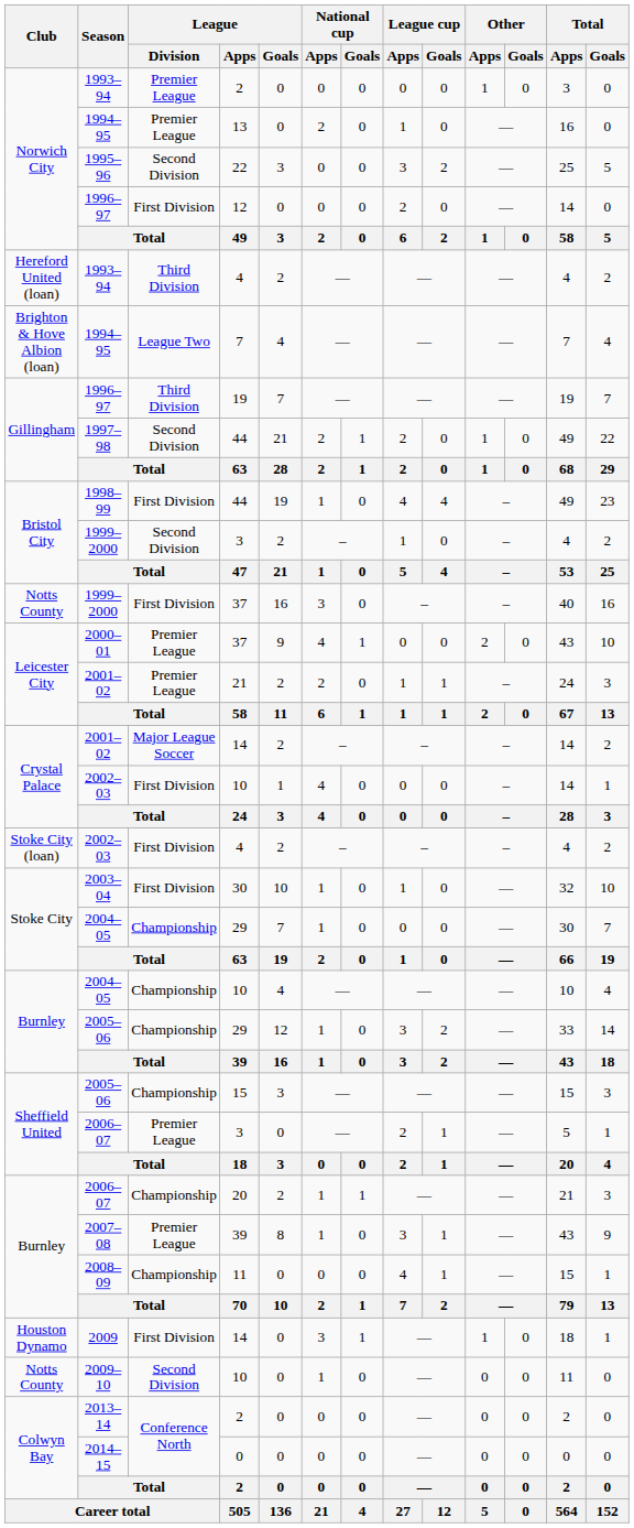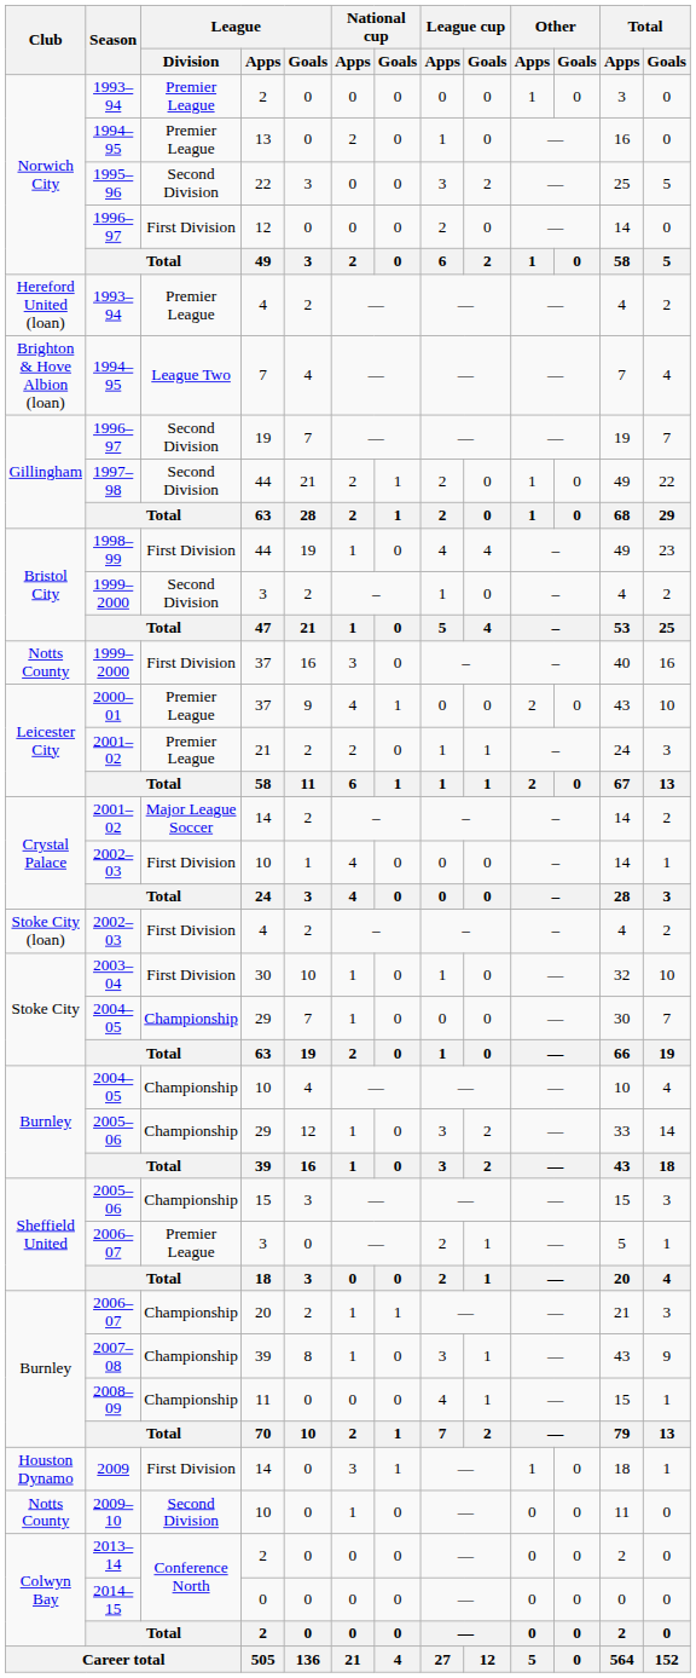 <table class="wikitable" style="text-align:center">
 <tr>
 <th rowspan="2">Club</th>
 <th rowspan="2">Season</th>
 <th colspan="3">League</th>
 <th colspan="2">National cup</th>
 <th colspan="2">League cup</th>
 <th colspan="2">Other</th>
 <th colspan="2">Total</th>
 </tr>
 <tr>
 <th>Division</th>
 <th>Apps</th>
 <th>Goals</th>
 <th>Apps</th>
 <th>Goals</th>
 <th>Apps</th>
 <th>Goals</th>
 <th>Apps</th>
 <th>Goals</th>
 <th>Apps</th>
 <th>Goals</th>
 </tr>
 <tr>
 <td rowspan="5"><a href='#'>Norwich City</a></td>
 <td><a href='#'>1993–94</a></td>
 <td><a href='#'>Premier League</a></td>
 <td>2</td>
 <td>0</td>
 <td>0</td>
 <td>0</td>
 <td>0</td>
 <td>0</td>
 <td>1</td>
 <td>0</td>
 <td>3</td>
 <td>0</td>
 </tr>
 <tr>
 <td><a href='#'>1994–95</a></td>
 <td>Premier League</td>
 <td>13</td>
 <td>0</td>
 <td>2</td>
 <td>0</td>
 <td>1</td>
 <td>0</td>
 <td colspan="2">―</td>
 <td>16</td>
 <td>0</td>
 </tr>
 <tr>
 <td><a href='#'>1995–96</a></td>
 <td>Second Division</td>
 <td>22</td>
 <td>3</td>
 <td>0</td>
 <td>0</td>
 <td>3</td>
 <td>2</td>
 <td colspan="2">―</td>
 <td>25</td>
 <td>5</td>
 </tr>
 <tr>
 <td><a href='#'>1996–97</a></td>
 <td>First Division</td>
 <td>12</td>
 <td>0</td>
 <td>0</td>
 <td>0</td>
 <td>2</td>
 <td>0</td>
 <td colspan="2">―</td>
 <td>14</td>
 <td>0</td>
 </tr>
 <tr>
 <th colspan="2">Total</th>
 <th>49</th>
 <th>3</th>
 <th>2</th>
 <th>0</th>
 <th>6</th>
 <th>2</th>
 <th>1</th>
 <th>0</th>
 <th>58</th>
 <th>5</th>
 </tr>
 <tr>
 <td><a href='#'>Hereford United</a> (loan)</td>
 <td><a href='#'>1993–94</a></td>
-<td><a href='#'>Third Division</a></td>
+<td>Premier League</td>
 <td>4</td>
 <td>2</td>
 <td colspan="2">―</td>
 <td colspan="2">―</td>
 <td colspan="2">―</td>
 <td>4</td>
 <td>2</td>
 </tr>
 <tr>
 <td><a href='#'>Brighton & Hove Albion</a> (loan)</td>
 <td><a href='#'>1994–95</a></td>
 <td><a href='#'>League Two</a></td>
 <td>7</td>
 <td>4</td>
 <td colspan="2">―</td>
 <td colspan="2">―</td>
 <td colspan="2">―</td>
 <td>7</td>
 <td>4</td>
 </tr>
 <tr>
 <td rowspan="3"><a href='#'>Gillingham</a></td>
 <td><a href='#'>1996–97</a></td>
-<td><a href='#'>Third Division</a></td>
+<td>Second Division</td>
 <td>19</td>
 <td>7</td>
 <td colspan="2">―</td>
 <td colspan="2">―</td>
 <td colspan="2">―</td>
 <td>19</td>
 <td>7</td>
 </tr>
 <tr>
 <td><a href='#'>1997–98</a></td>
 <td>Second Division</td>
 <td>44</td>
 <td>21</td>
 <td>2</td>
 <td>1</td>
 <td>2</td>
 <td>0</td>
 <td>1</td>
 <td>0</td>
 <td>49</td>
 <td>22</td>
 </tr>
 <tr>
 <th colspan="2">Total</th>
 <th>63</th>
 <th>28</th>
 <th>2</th>
 <th>1</th>
 <th>2</th>
 <th>0</th>
 <th>1</th>
 <th>0</th>
 <th>68</th>
 <th>29</th>
 </tr>
 <tr>
 <td rowspan="3"><a href='#'>Bristol City</a></td>
 <td><a href='#'>1998–99</a></td>
 <td>First Division</td>
 <td>44</td>
 <td>19</td>
 <td>1</td>
 <td>0</td>
 <td>4</td>
 <td>4</td>
 <td colspan="2">–</td>
 <td>49</td>
 <td>23</td>
 </tr>
 <tr>
 <td><a href='#'>1999–2000</a></td>
 <td>Second Division</td>
 <td>3</td>
 <td>2</td>
 <td colspan="2">–</td>
 <td>1</td>
 <td>0</td>
 <td colspan="2">–</td>
 <td>4</td>
 <td>2</td>
 </tr>
 <tr>
 <th colspan="2">Total</th>
 <th>47</th>
 <th>21</th>
 <th>1</th>
 <th>0</th>
 <th>5</th>
 <th>4</th>
 <th colspan="2">–</th>
 <th>53</th>
 <th>25</th>
 </tr>
 <tr>
 <td><a href='#'>Notts County</a></td>
 <td><a href='#'>1999–2000</a></td>
 <td>First Division</td>
 <td>37</td>
 <td>16</td>
 <td>3</td>
 <td>0</td>
 <td colspan="2">–</td>
 <td colspan="2">–</td>
 <td>40</td>
 <td>16</td>
 </tr>
 <tr>
 <td rowspan="3"><a href='#'>Leicester City</a></td>
 <td><a href='#'>2000–01</a></td>
 <td>Premier League</td>
 <td>37</td>
 <td>9</td>
 <td>4</td>
 <td>1</td>
 <td>0</td>
 <td>0</td>
 <td>2</td>
 <td>0</td>
 <td>43</td>
 <td>10</td>
 </tr>
 <tr>
 <td><a href='#'>2001–02</a></td>
 <td>Premier League</td>
 <td>21</td>
 <td>2</td>
 <td>2</td>
 <td>0</td>
 <td>1</td>
 <td>1</td>
 <td colspan="2">–</td>
 <td>24</td>
 <td>3</td>
 </tr>
 <tr>
 <th colspan="2">Total</th>
 <th>58</th>
 <th>11</th>
 <th>6</th>
 <th>1</th>
 <th>1</th>
 <th>1</th>
 <th>2</th>
 <th>0</th>
 <th>67</th>
 <th>13</th>
 </tr>
 <tr>
 <td rowspan="3"><a href='#'>Crystal Palace</a></td>
 <td><a href='#'>2001–02</a></td>
 <td><a href='#'>Major League Soccer</a></td>
 <td>14</td>
 <td>2</td>
 <td colspan="2">–</td>
 <td colspan="2">–</td>
 <td colspan="2">–</td>
 <td>14</td>
 <td>2</td>
 </tr>
 <tr>
 <td><a href='#'>2002–03</a></td>
 <td>First Division</td>
 <td>10</td>
 <td>1</td>
 <td>4</td>
 <td>0</td>
 <td>0</td>
 <td>0</td>
 <td colspan="2">–</td>
 <td>14</td>
 <td>1</td>
 </tr>
 <tr>
 <th colspan="2">Total</th>
 <th>24</th>
 <th>3</th>
 <th>4</th>
 <th>0</th>
 <th>0</th>
 <th>0</th>
 <th colspan="2">–</th>
 <th>28</th>
 <th>3</th>
 </tr>
 <tr>
 <td><a href='#'>Stoke City</a> (loan)</td>
 <td><a href='#'>2002–03</a></td>
 <td>First Division</td>
 <td>4</td>
 <td>2</td>
 <td colspan="2">–</td>
 <td colspan="2">–</td>
 <td colspan="2">–</td>
 <td>4</td>
 <td>2</td>
 </tr>
 <tr>
 <td rowspan="3">Stoke City</td>
 <td><a href='#'>2003–04</a></td>
 <td>First Division</td>
 <td>30</td>
 <td>10</td>
 <td>1</td>
 <td>0</td>
 <td>1</td>
 <td>0</td>
 <td colspan="2">―</td>
 <td>32</td>
 <td>10</td>
 </tr>
 <tr>
 <td><a href='#'>2004–05</a></td>
 <td><a href='#'>Championship</a></td>
 <td>29</td>
 <td>7</td>
 <td>1</td>
 <td>0</td>
 <td>0</td>
 <td>0</td>
 <td colspan="2">―</td>
 <td>30</td>
 <td>7</td>
 </tr>
 <tr>
 <th colspan="2">Total</th>
 <th>63</th>
 <th>19</th>
 <th>2</th>
 <th>0</th>
 <th>1</th>
 <th>0</th>
 <th colspan="2">―</th>
 <th>66</th>
 <th>19</th>
 </tr>
 <tr>
 <td rowspan="3"><a href='#'>Burnley</a></td>
 <td><a href='#'>2004–05</a></td>
 <td>Championship</td>
 <td>10</td>
 <td>4</td>
 <td colspan="2">―</td>
 <td colspan="2">―</td>
 <td colspan="2">―</td>
 <td>10</td>
 <td>4</td>
 </tr>
 <tr>
 <td><a href='#'>2005–06</a></td>
 <td>Championship</td>
 <td>29</td>
 <td>12</td>
 <td>1</td>
 <td>0</td>
 <td>3</td>
 <td>2</td>
 <td colspan="2">―</td>
 <td>33</td>
 <td>14</td>
 </tr>
 <tr>
 <th colspan="2">Total</th>
 <th>39</th>
 <th>16</th>
 <th>1</th>
 <th>0</th>
 <th>3</th>
 <th>2</th>
 <th colspan="2">―</th>
 <th>43</th>
 <th>18</th>
 </tr>
 <tr>
 <td rowspan="3"><a href='#'>Sheffield United</a></td>
 <td><a href='#'>2005–06</a></td>
 <td>Championship</td>
 <td>15</td>
 <td>3</td>
 <td colspan="2">―</td>
 <td colspan="2">―</td>
 <td colspan="2">―</td>
 <td>15</td>
 <td>3</td>
 </tr>
 <tr>
 <td><a href='#'>2006–07</a></td>
 <td>Premier League</td>
 <td>3</td>
 <td>0</td>
 <td colspan="2">―</td>
 <td>2</td>
 <td>1</td>
 <td colspan="2">―</td>
 <td>5</td>
 <td>1</td>
 </tr>
 <tr>
 <th colspan="2">Total</th>
 <th>18</th>
 <th>3</th>
 <th>0</th>
 <th>0</th>
 <th>2</th>
 <th>1</th>
 <th colspan="2">―</th>
 <th>20</th>
 <th>4</th>
 </tr>
 <tr>
 <td rowspan="4">Burnley</td>
 <td><a href='#'>2006–07</a></td>
 <td>Championship</td>
 <td>20</td>
 <td>2</td>
 <td>1</td>
 <td>1</td>
 <td colspan="2">―</td>
 <td colspan="2">―</td>
 <td>21</td>
 <td>3</td>
 </tr>
 <tr>
 <td><a href='#'>2007–08</a></td>
-<td>Premier League</td>
+<td>Championship</td>
 <td>39</td>
 <td>8</td>
 <td>1</td>
 <td>0</td>
 <td>3</td>
 <td>1</td>
 <td colspan="2">―</td>
 <td>43</td>
 <td>9</td>
 </tr>
 <tr>
 <td><a href='#'>2008–09</a></td>
 <td>Championship</td>
 <td>11</td>
 <td>0</td>
 <td>0</td>
 <td>0</td>
 <td>4</td>
 <td>1</td>
 <td colspan="2">―</td>
 <td>15</td>
 <td>1</td>
 </tr>
 <tr>
 <th colspan="2">Total</th>
 <th>70</th>
 <th>10</th>
 <th>2</th>
 <th>1</th>
 <th>7</th>
 <th>2</th>
 <th colspan="2">―</th>
 <th>79</th>
 <th>13</th>
 </tr>
 <tr>
 <td><a href='#'>Houston Dynamo</a></td>
 <td><a href='#'>2009</a></td>
 <td>First Division</td>
 <td>14</td>
 <td>0</td>
 <td>3</td>
 <td>1</td>
 <td colspan="2">―</td>
 <td>1</td>
 <td>0</td>
 <td>18</td>
 <td>1</td>
 </tr>
 <tr>
 <td><a href='#'>Notts County</a></td>
 <td><a href='#'>2009–10</a></td>
 <td><a href='#'>Second Division</a></td>
 <td>10</td>
 <td>0</td>
 <td>1</td>
 <td>0</td>
 <td colspan="2">―</td>
 <td>0</td>
 <td>0</td>
 <td>11</td>
 <td>0</td>
 </tr>
 <tr>
 <td rowspan="3"><a href='#'>Colwyn Bay</a></td>
 <td><a href='#'>2013–14</a></td>
 <td rowspan="2"><a href='#'>Conference North</a></td>
 <td>2</td>
 <td>0</td>
 <td>0</td>
 <td>0</td>
 <td colspan="2">―</td>
 <td>0</td>
 <td>0</td>
 <td>2</td>
 <td>0</td>
 </tr>
 <tr>
 <td><a href='#'>2014–15</a></td>
 <td>0</td>
 <td>0</td>
 <td>0</td>
 <td>0</td>
 <td colspan="2">―</td>
 <td>0</td>
 <td>0</td>
 <td>0</td>
 <td>0</td>
 </tr>
 <tr>
 <th colspan="2">Total</th>
 <th>2</th>
 <th>0</th>
 <th>0</th>
 <th>0</th>
 <th colspan="2">―</th>
 <th>0</th>
 <th>0</th>
 <th>2</th>
 <th>0</th>
 </tr>
 <tr>
 <th colspan="3">Career total</th>
 <th>505</th>
 <th>136</th>
 <th>21</th>
 <th>4</th>
 <th>27</th>
 <th>12</th>
 <th>5</th>
 <th>0</th>
 <th>564</th>
 <th>152</th>
 </tr>
 </table>
